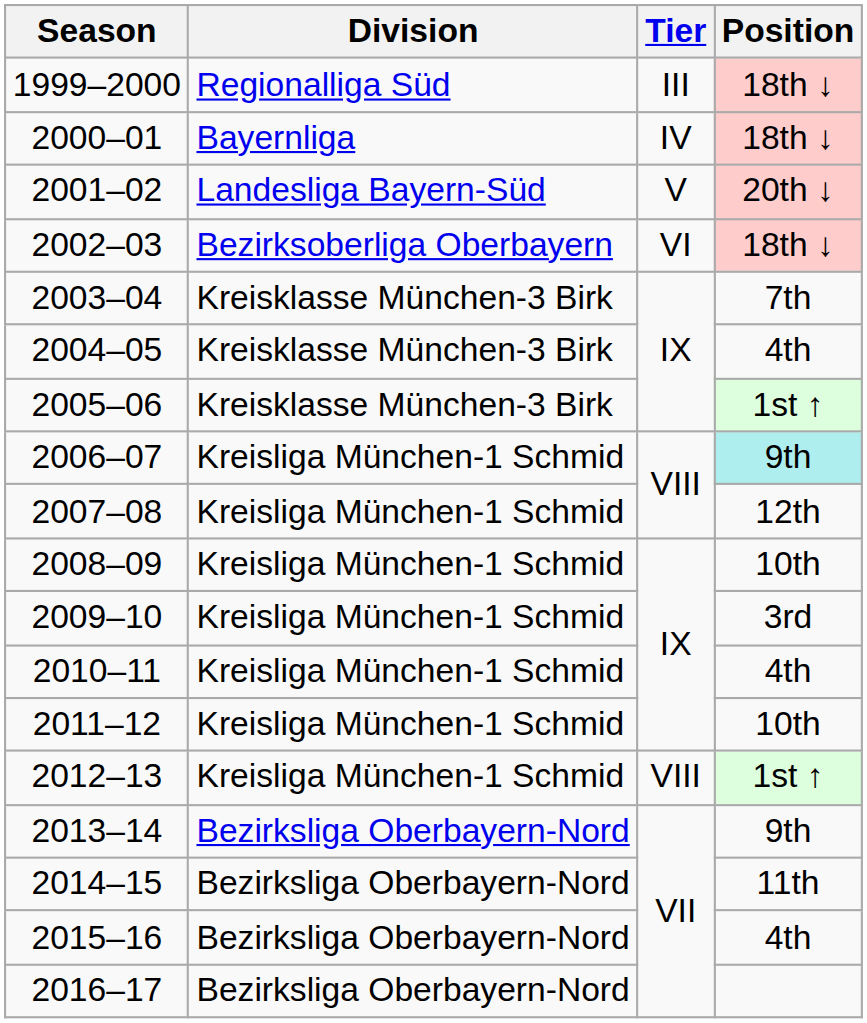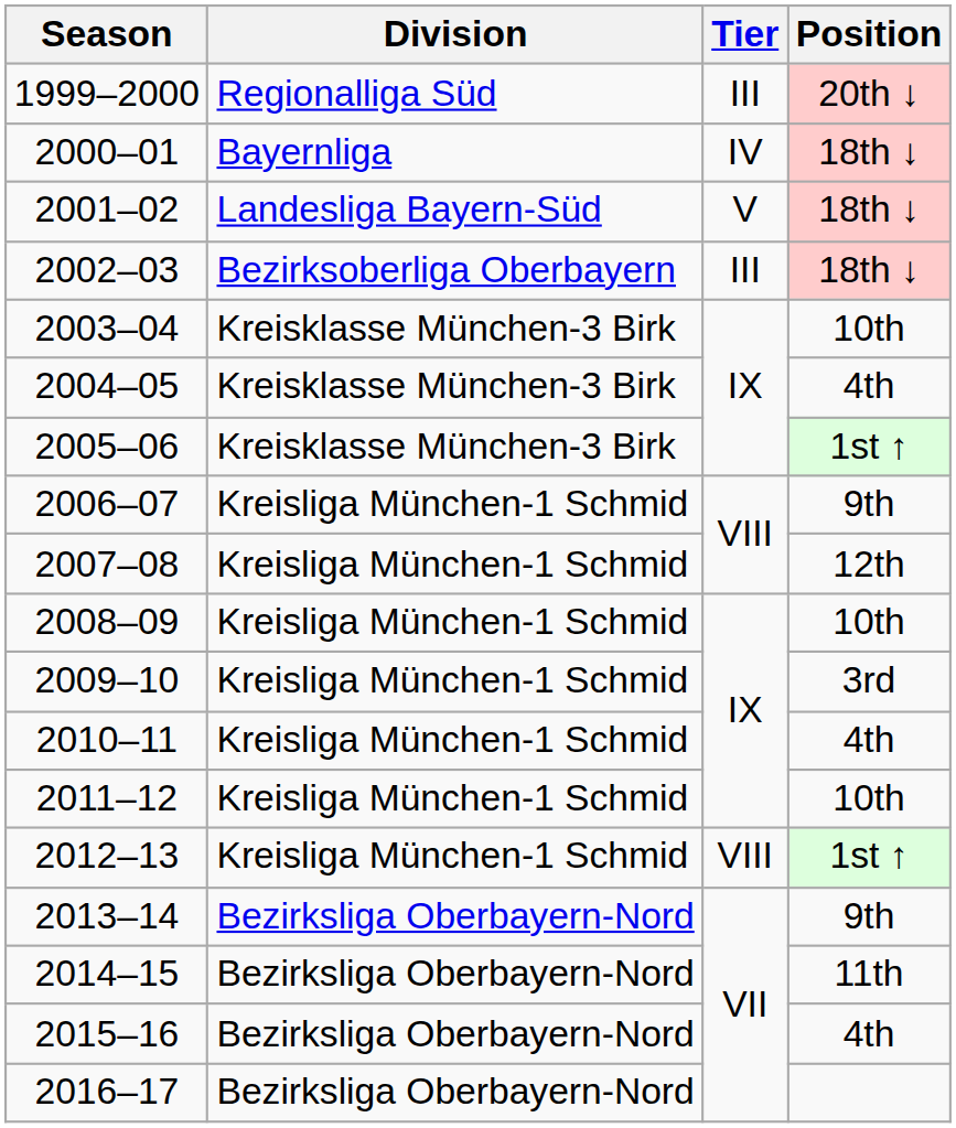 <table class="wikitable">
 <tr>
 <th>Season</th>
 <th>Division</th>
 <th><a href='#'>Tier</a></th>
 <th>Position</th>
 </tr>
 <tr align="center">
 <td>1999–2000</td>
 <td align="left"><a href='#'>Regionalliga Süd</a></td>
 <td>III</td>
-<td style="background:#ffcccc">18th ↓</td>
+<td style="background:#ffcccc">20th ↓</td>
 </tr>
 <tr align="center">
 <td>2000–01</td>
 <td align="left"><a href='#'>Bayernliga</a></td>
 <td>IV</td>
 <td style="background:#ffcccc">18th ↓</td>
 </tr>
 <tr align="center">
 <td>2001–02</td>
 <td align="left"><a href='#'>Landesliga Bayern-Süd</a></td>
 <td>V</td>
-<td style="background:#ffcccc">20th ↓</td>
+<td style="background:#ffcccc">18th ↓</td>
 </tr>
 <tr align="center">
 <td>2002–03</td>
 <td align="left"><a href='#'>Bezirksoberliga Oberbayern</a></td>
-<td>VI</td>
+<td>III</td>
 <td style="background:#ffcccc">18th ↓</td>
 </tr>
 <tr align="center">
 <td>2003–04</td>
 <td align="left">Kreisklasse München-3 Birk</td>
 <td rowspan=3>IX</td>
-<td>7th</td>
+<td>10th</td>
 </tr>
 <tr align="center">
 <td>2004–05</td>
 <td align="left">Kreisklasse München-3 Birk</td>
 <td>4th</td>
 </tr>
 <tr align="center">
 <td>2005–06</td>
 <td align="left">Kreisklasse München-3 Birk</td>
 <td style="background:#ddffdd">1st ↑</td>
 </tr>
 <tr align="center">
 <td>2006–07</td>
 <td align="left">Kreisliga München-1 Schmid</td>
 <td rowspan=2>VIII</td>
-<td style="background: paleturquoise;">9th</td>
+<td>9th</td>
 </tr>
 <tr align="center">
 <td>2007–08</td>
 <td align="left">Kreisliga München-1 Schmid</td>
 <td>12th</td>
 </tr>
 <tr align="center">
 <td>2008–09</td>
 <td align="left">Kreisliga München-1 Schmid</td>
 <td rowspan=4>IX</td>
 <td>10th</td>
 </tr>
 <tr align="center">
 <td>2009–10</td>
 <td align="left">Kreisliga München-1 Schmid</td>
 <td>3rd</td>
 </tr>
 <tr align="center">
 <td>2010–11</td>
 <td align="left">Kreisliga München-1 Schmid</td>
 <td>4th</td>
 </tr>
 <tr align="center">
 <td>2011–12</td>
 <td align="left">Kreisliga München-1 Schmid</td>
 <td>10th</td>
 </tr>
 <tr align="center">
 <td>2012–13</td>
 <td align="left">Kreisliga München-1 Schmid</td>
 <td>VIII</td>
 <td style="background:#ddffdd">1st ↑</td>
 </tr>
 <tr align="center">
 <td>2013–14</td>
 <td align="left"><a href='#'>Bezirksliga Oberbayern-Nord</a></td>
 <td rowspan=4>VII</td>
 <td>9th</td>
 </tr>
 <tr align="center">
 <td>2014–15</td>
 <td align="left">Bezirksliga Oberbayern-Nord</td>
 <td>11th</td>
 </tr>
 <tr align="center">
 <td>2015–16</td>
 <td align="left">Bezirksliga Oberbayern-Nord</td>
 <td>4th</td>
 </tr>
 <tr align="center">
 <td>2016–17</td>
 <td align="left">Bezirksliga Oberbayern-Nord</td>
 <td></td>
 </tr>
 </table>
